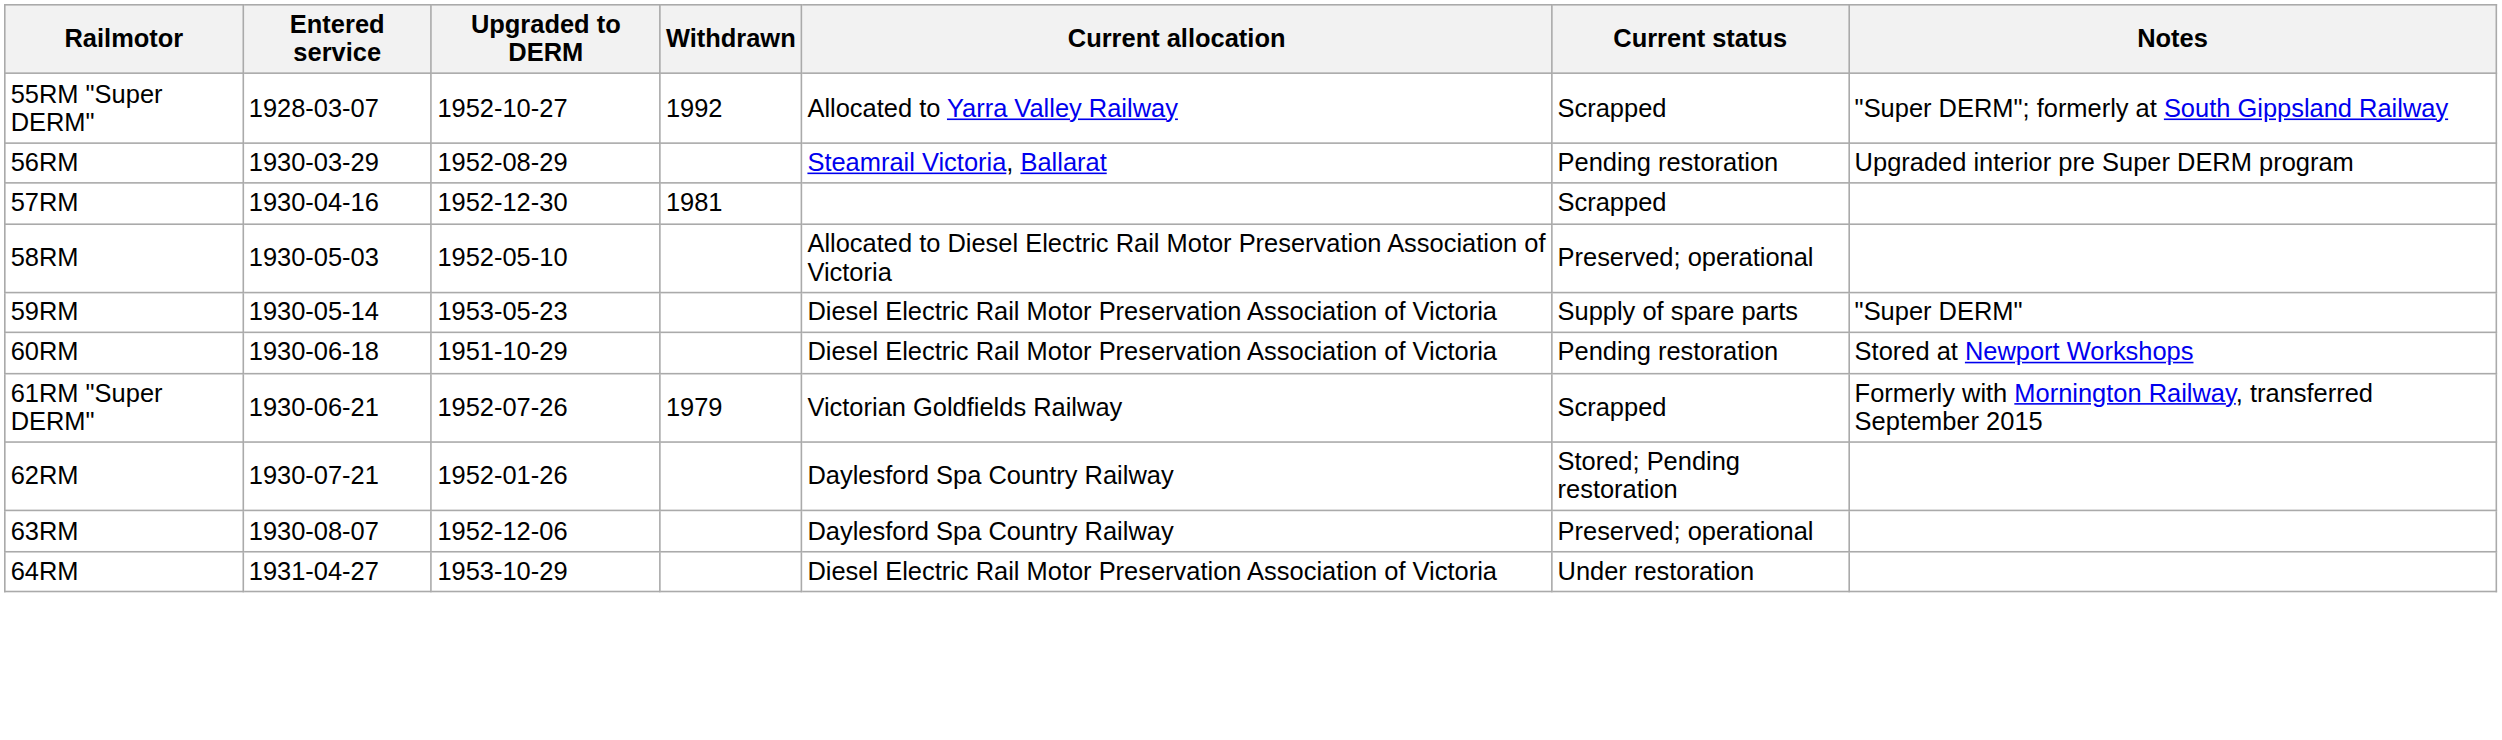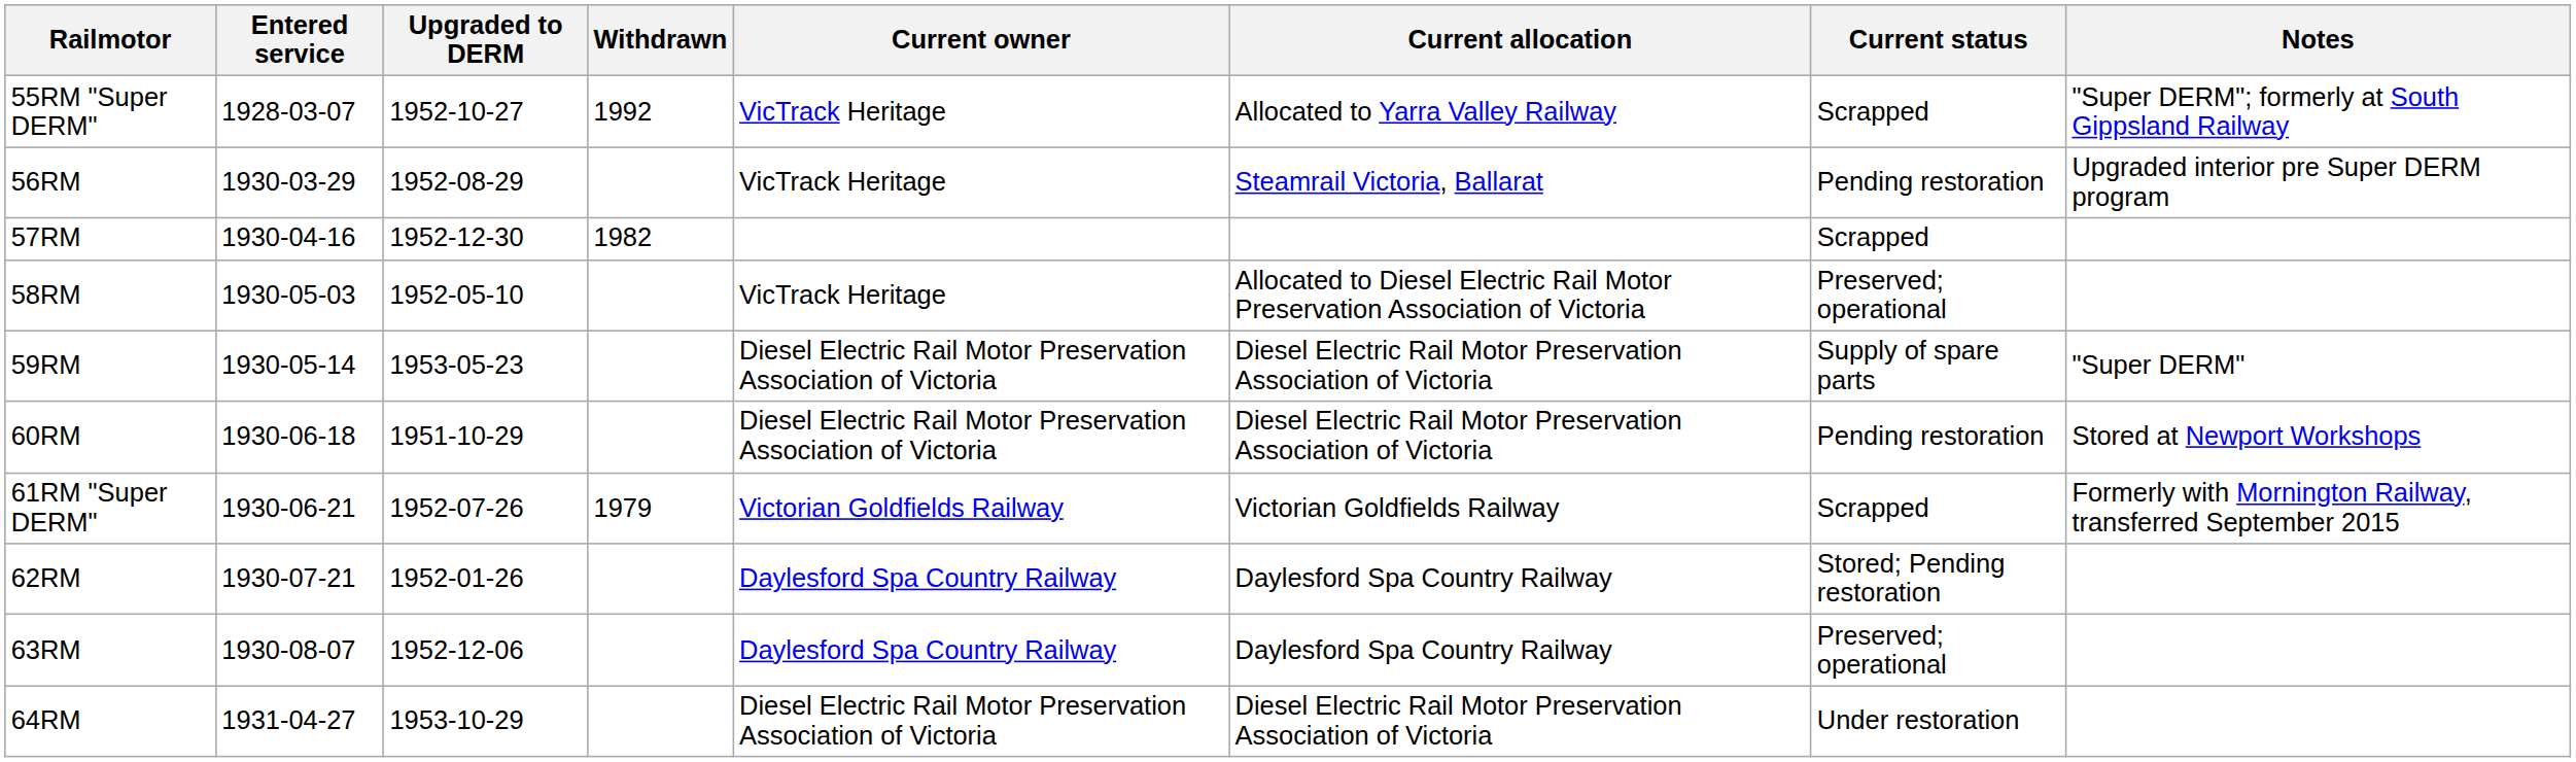 <table class="wikitable sortable">
 <tr>
 <th>Railmotor</th>
 <th>Entered service</th>
 <th>Upgraded to DERM</th>
 <th>Withdrawn</th>
+<th>Current owner</th>
 <th>Current allocation</th>
 <th>Current status</th>
 <th>Notes</th>
 </tr>
 <tr bgcolor="#FFFFFF">
 <td>55RM "Super DERM"</td>
 <td>1928-03-07</td>
 <td>1952-10-27</td>
 <td>1992</td>
+<td><a href='#'>VicTrack</a> Heritage</td>
 <td>Allocated to <a href='#'>Yarra Valley Railway</a></td>
 <td>Scrapped</td>
 <td>"Super DERM"; formerly at <a href='#'>South Gippsland Railway</a></td>
 </tr>
 <tr bgcolor="#FFFFFF">
 <td>56RM</td>
 <td>1930-03-29</td>
 <td>1952-08-29</td>
 <td></td>
+<td>VicTrack Heritage</td>
 <td><a href='#'>Steamrail Victoria</a>, <a href='#'>Ballarat</a></td>
 <td>Pending restoration</td>
 <td>Upgraded interior pre Super DERM program</td>
 </tr>
 <tr bgcolor="#FFFFFF">
 <td>57RM</td>
 <td>1930-04-16</td>
 <td>1952-12-30</td>
-<td>1981</td>
+<td>1982</td>
+<td></td>
 <td></td>
 <td>Scrapped</td>
 <td></td>
 </tr>
 <tr bgcolor="#FFFFFF">
 <td>58RM</td>
 <td>1930-05-03</td>
 <td>1952-05-10</td>
 <td></td>
+<td>VicTrack Heritage</td>
 <td>Allocated to Diesel Electric Rail Motor Preservation Association of Victoria</td>
 <td>Preserved; operational</td>
 <td></td>
 </tr>
 <tr bgcolor="#FFFFFF">
 <td>59RM</td>
 <td>1930-05-14</td>
 <td>1953-05-23</td>
 <td></td>
 <td>Diesel Electric Rail Motor Preservation Association of Victoria</td>
+<td>Diesel Electric Rail Motor Preservation Association of Victoria</td>
 <td>Supply of spare parts</td>
 <td>"Super DERM"</td>
 </tr>
 <tr bgcolor="#FFFFFF">
 <td>60RM</td>
 <td>1930-06-18</td>
 <td>1951-10-29</td>
 <td></td>
 <td>Diesel Electric Rail Motor Preservation Association of Victoria</td>
+<td>Diesel Electric Rail Motor Preservation Association of Victoria</td>
 <td>Pending restoration</td>
 <td>Stored at <a href='#'>Newport Workshops</a></td>
 </tr>
 <tr bgcolor="#FFFFFF">
 <td>61RM "Super DERM"</td>
 <td>1930-06-21</td>
 <td>1952-07-26</td>
 <td>1979</td>
+<td><a href='#'>Victorian Goldfields Railway</a></td>
 <td>Victorian Goldfields Railway</td>
 <td>Scrapped</td>
 <td>Formerly with <a href='#'>Mornington Railway</a>, transferred September 2015</td>
 </tr>
 <tr bgcolor="#FFFFFF">
 <td>62RM</td>
 <td>1930-07-21</td>
 <td>1952-01-26</td>
 <td></td>
+<td><a href='#'>Daylesford Spa Country Railway</a></td>
 <td>Daylesford Spa Country Railway</td>
 <td>Stored; Pending restoration</td>
 <td></td>
 </tr>
 <tr bgcolor="#FFFFFF">
 <td>63RM</td>
 <td>1930-08-07</td>
 <td>1952-12-06</td>
 <td></td>
+<td><a href='#'>Daylesford Spa Country Railway</a></td>
 <td>Daylesford Spa Country Railway</td>
 <td>Preserved; operational</td>
 <td></td>
 </tr>
 <tr bgcolor="#FFFFFF">
 <td>64RM</td>
 <td>1931-04-27</td>
 <td>1953-10-29</td>
 <td></td>
 <td>Diesel Electric Rail Motor Preservation Association of Victoria</td>
+<td>Diesel Electric Rail Motor Preservation Association of Victoria</td>
 <td>Under restoration</td>
 <td></td>
 </tr>
 </table>
